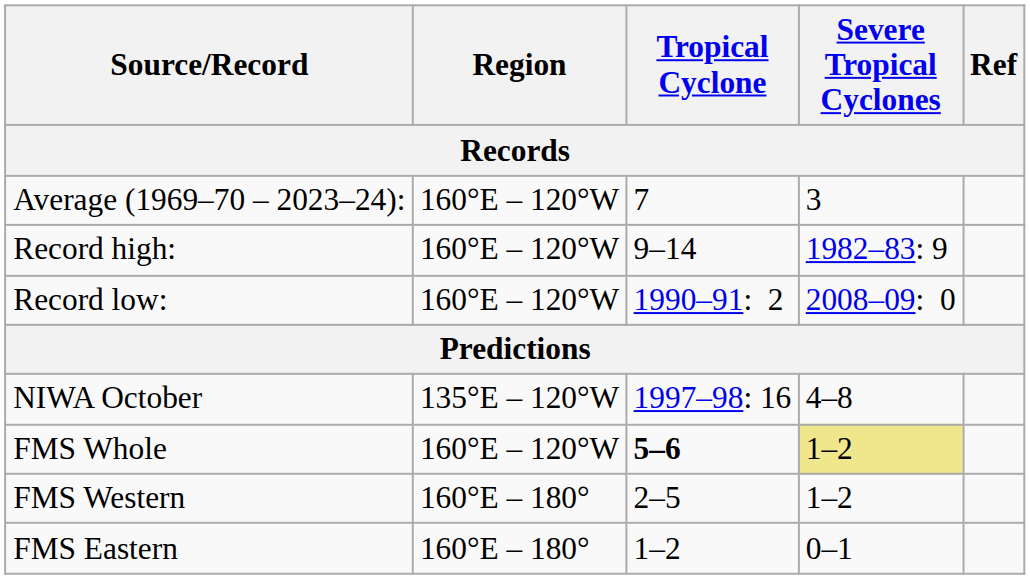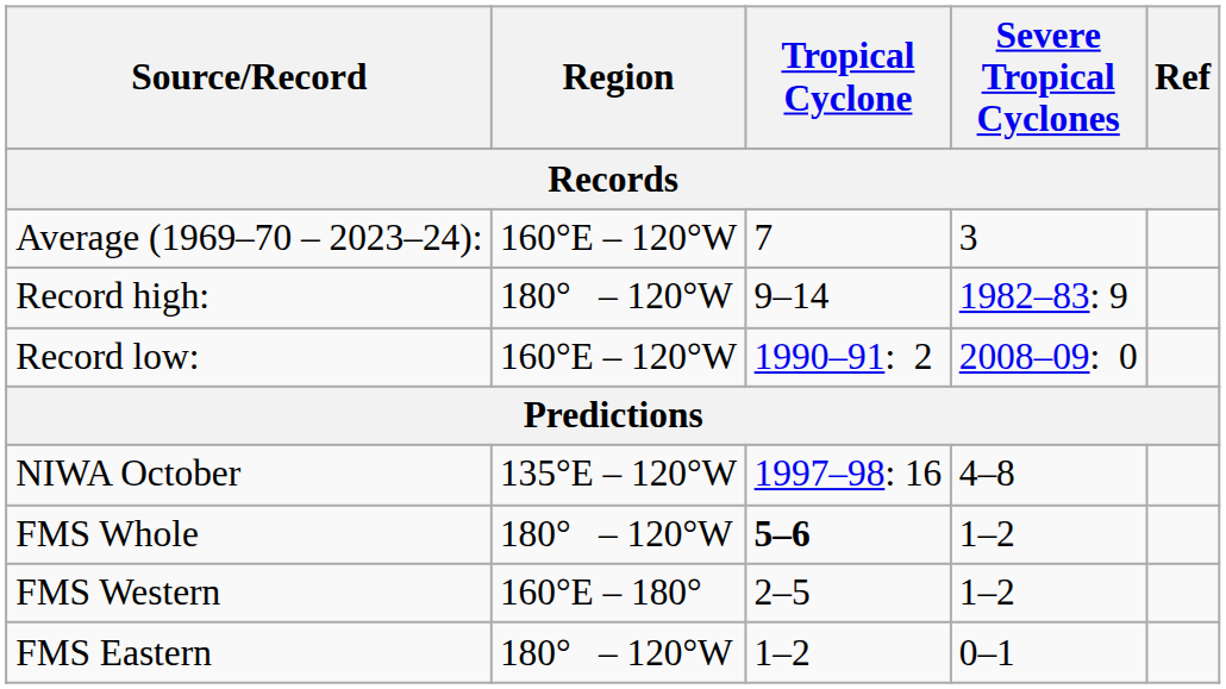 <table class="wikitable" style="float:right">
 <tr>
 <th>Source/Record</th>
 <th>Region</th>
 <th><a href='#'>Tropical<br>Cyclone</a></th>
 <th><a href='#'>Severe<br>Tropical<br>Cyclones</a></th>
 <th>Ref</th>
 </tr>
 <tr>
 <th colspan=5>Records</th>
 </tr>
 <tr>
 <td>Average (1969–70 – 2023–24):</td>
 <td>160°E – 120°W</td>
 <td>7</td>
 <td>3</td>
 <td></td>
 </tr>
 <tr>
 <td>Record high:</td>
-<td>160°E – 120°W</td>
+<td>180°   – 120°W</td>
 <td>9–14</td>
 <td><a href='#'>1982–83</a>: 9</td>
 <td></td>
 </tr>
 <tr>
 <td>Record low:</td>
 <td>160°E – 120°W</td>
 <td><a href='#'>1990–91</a>:  2</td>
 <td><a href='#'>2008–09</a>:  0</td>
 <td></td>
 </tr>
 <tr>
 <th colspan=5>Predictions</th>
 </tr>
 <tr>
 <td>NIWA October</td>
 <td>135°E – 120°W</td>
 <td><a href='#'>1997–98</a>: 16</td>
 <td>4–8</td>
 <td></td>
 </tr>
 <tr>
 <td>FMS Whole</td>
-<td>160°E – 120°W</td>
+<td>180°   – 120°W</td>
 <td><strong>5–6</strong></td>
-<td style="background: khaki;">1–2</td>
+<td>1–2</td>
 <td></td>
 </tr>
 <tr>
 <td>FMS Western</td>
 <td>160°E – 180°</td>
 <td>2–5</td>
 <td>1–2</td>
 <td></td>
 </tr>
 <tr>
 <td>FMS Eastern</td>
-<td>160°E – 180°</td>
+<td>180°   – 120°W</td>
 <td>1–2</td>
 <td>0–1</td>
 <td></td>
 </tr>
 </table>
